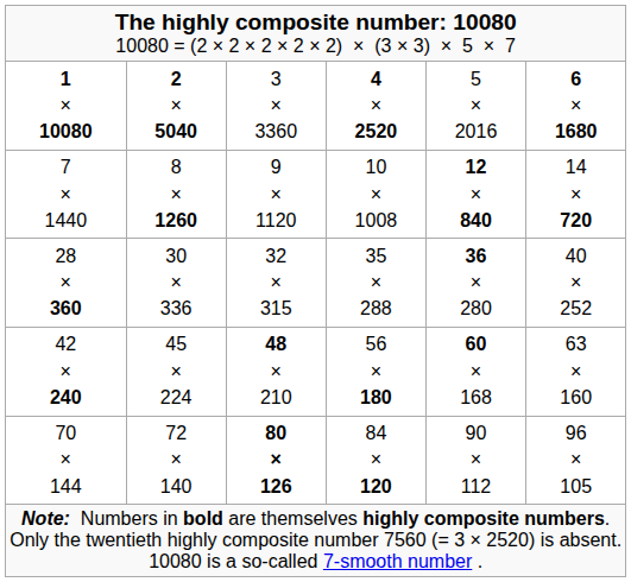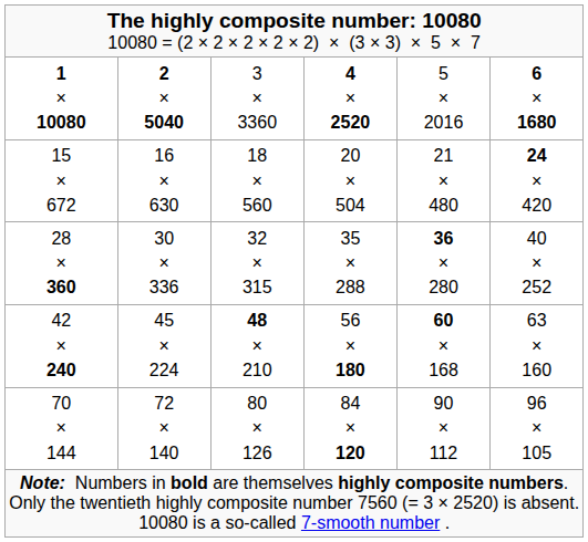 <table class="wikitable" style="text-align:center;table-layout:fixed;">
 <tr>
 <td colspan="6"><big><strong>The highly composite number: 10080</strong></big> <br> 10080 = (2 × 2 × 2 × 2 × 2)  ×  (3 × 3)  ×  5  ×  7</td>
 </tr>
 <tr style="color:#000000;background:#ffffff;">
 <td style="line-height:1.4" height=64><strong>1</strong><br>×<br><strong>10080</strong></td>
 <td style="line-height:1.4"><strong>2</strong> <br> × <br> <strong> 5040</strong></td>
 <td style="line-height:1.4">3    <br> × <br>     3360</td>
 <td style="line-height:1.4"><strong>4</strong> <br> × <br> <strong> 2520</strong></td>
 <td style="line-height:1.4">5    <br> × <br>     2016</td>
 <td style="line-height:1.4"><strong>6</strong> <br> × <br> <strong> 1680</strong></td>
 </tr>
 <tr style="color:#000000;background:#ffffff;">
-<td style="line-height:1.4" height=64>7<br>× <br>     1440</td>
-<td style="line-height:1.4">8    <br> × <br> <strong> 1260</strong></td>
-<td style="line-height:1.4">9    <br> × <br>     1120</td>
-<td style="line-height:1.4">10    <br> × <br>     1008</td>
-<td style="line-height:1.4"><strong>12</strong> <br> × <br> <strong>  840</strong></td>
-<td style="line-height:1.4">14    <br> × <br> <strong>  720</strong></td>
+<td style="line-height:1.4" height=64>15<br>×<br>      672</td>
+<td style="line-height:1.4">16    <br> × <br>      630</td>
+<td style="line-height:1.4">18    <br> × <br>      560</td>
+<td style="line-height:1.4">20    <br> × <br>      504</td>
+<td style="line-height:1.4">21    <br> × <br>      480</td>
+<td style="line-height:1.4"><strong>24</strong> <br> × <br>      420</td>
 </tr>
 <tr style="color:#000000;background:#ffffff;">
 <td style="line-height:1.4" height=64>28<br>×<br> <strong>  360</strong></td>
 <td style="line-height:1.4">30    <br> × <br>      336</td>
 <td style="line-height:1.4">32    <br> × <br>      315</td>
 <td style="line-height:1.4">35    <br> × <br>      288</td>
 <td style="line-height:1.4"><strong>36</strong> <br> × <br>      280</td>
 <td style="line-height:1.4">40    <br> × <br>      252</td>
 </tr>
 <tr style="color:#000000;background:#ffffff;">
 <td style="line-height:1.4" height=64>42<br>×<br> <strong>  240</strong></td>
 <td style="line-height:1.4">45    <br> × <br>      224</td>
 <td style="line-height:1.4"><strong>48</strong> <br> × <br>      210</td>
 <td style="line-height:1.4">56    <br> × <br> <strong>  180</strong></td>
 <td style="line-height:1.4"><strong>60</strong> <br> × <br>      168</td>
 <td style="line-height:1.4">63    <br> × <br>      160</td>
 </tr>
 <tr style="color:#000000;background:#ffffff;">
 <td style="line-height:1.4" height=64>70<br>×<br>      144</td>
 <td style="line-height:1.4">72    <br> × <br>      140</td>
-<td style="line-height:1.4"><strong>80    <br> × <br>      126</strong></td>
+<td style="line-height:1.4">80    <br> × <br>      126</td>
 <td style="line-height:1.4">84    <br> × <br>  <strong> 120</strong></td>
 <td style="line-height:1.4">90    <br> × <br>      112</td>
 <td style="line-height:1.4">96    <br> × <br>      105</td>
 </tr>
 <tr>
 <td colspan="6"><strong><em>Note: </em></strong> Numbers in <strong>bold</strong> are themselves <strong>highly composite numbers</strong>. <br> Only the twentieth highly composite number 7560 (= 3 × 2520) is absent.<br>10080 is a so-called <a href='#'>7-smooth number</a> <em></em>.</td>
 </tr>
 </table>
